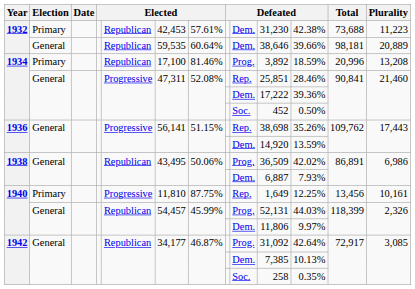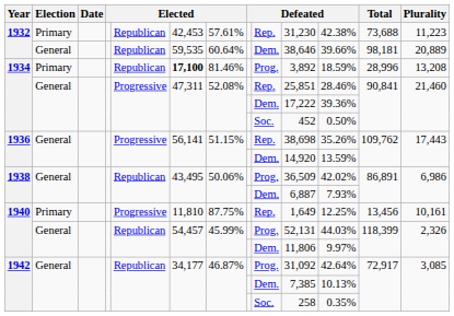 <table class=wikitable>
 <tr>
 <th>Year</th>
 <th>Election</th>
 <th>Date</th>
 <th ! colspan="4">Elected</th>
 <th ! colspan="4">Defeated</th>
 <th>Total</th>
 <th>Plurality</th>
 </tr>
 <tr>
 <th rowspan="2" valign="top"><a href='#'>1932</a></th>
 <td valign="top">Primary</td>
 <td valign="top"></td>
 <td valign="top"></td>
 <td valign="top" ><a href='#'>Republican</a></td>
 <td valign="top" align="right">42,453</td>
 <td valign="top" align="right">57.61%</td>
 <td valign="top"></td>
-<td valign="top" ><a href='#'>Dem.</a></td>
+<td valign="top" ><a href='#'>Rep.</a></td>
 <td valign="top" align="right">31,230</td>
 <td valign="top" align="right">42.38%</td>
 <td valign="top" align="right">73,688</td>
 <td valign="top" align="right">11,223</td>
 </tr>
 <tr>
 <td valign="top">General</td>
 <td valign="top"></td>
 <td valign="top"></td>
 <td valign="top" ><a href='#'>Republican</a></td>
 <td valign="top" align="right">59,535</td>
 <td valign="top" align="right">60.64%</td>
 <td valign="top"></td>
 <td valign="top" ><a href='#'>Dem.</a></td>
 <td valign="top" align="right">38,646</td>
 <td valign="top" align="right">39.66%</td>
 <td valign="top" align="right">98,181</td>
 <td valign="top" align="right">20,889</td>
 </tr>
 <tr>
 <th rowspan="4" valign="top"><a href='#'>1934</a></th>
 <td valign="top">Primary</td>
 <td valign="top"></td>
 <td valign="top"></td>
 <td valign="top" ><a href='#'>Republican</a></td>
-<td valign="top" align="right">17,100</td>
+<td valign="top" align="right"><strong>17,100</strong></td>
 <td valign="top" align="right">81.46%</td>
 <td valign="top"></td>
 <td valign="top" ><a href='#'>Prog.</a></td>
 <td valign="top" align="right">3,892</td>
 <td valign="top" align="right">18.59%</td>
-<td valign="top" align="right">20,996</td>
+<td valign="top" align="right">28,996</td>
 <td valign="top" align="right">13,208</td>
 </tr>
 <tr>
 <td rowspan="3" valign="top">General</td>
 <td rowspan="3" valign="top"></td>
 <td rowspan="3" valign="top"></td>
 <td rowspan="3" valign="top" ><a href='#'>Progressive</a></td>
 <td rowspan="3" valign="top" align="right">47,311</td>
 <td rowspan="3" valign="top" align="right">52.08%</td>
 <td valign="top"></td>
 <td valign="top" ><a href='#'>Rep.</a></td>
 <td valign="top" align="right">25,851</td>
 <td valign="top" align="right">28.46%</td>
 <td rowspan="3" valign="top" align="right">90,841</td>
 <td rowspan="3" valign="top" align="right">21,460</td>
 </tr>
 <tr>
 <td valign="top"></td>
 <td valign="top" ><a href='#'>Dem.</a></td>
 <td valign="top" align="right">17,222</td>
 <td valign="top" align="right">39.36%</td>
 </tr>
 <tr>
 <td valign="top"></td>
 <td valign="top" ><a href='#'>Soc.</a></td>
 <td valign="top" align="right">452</td>
 <td valign="top" align="right">0.50%</td>
 </tr>
 <tr>
 <th rowspan="2" valign="top"><a href='#'>1936</a></th>
 <td rowspan="2" valign="top">General</td>
 <td rowspan="2" valign="top"></td>
 <td rowspan="2" valign="top"></td>
 <td rowspan="2" valign="top" ><a href='#'>Progressive</a></td>
 <td rowspan="2" valign="top" align="right">56,141</td>
 <td rowspan="2" valign="top" align="right">51.15%</td>
 <td valign="top"></td>
 <td valign="top" ><a href='#'>Rep.</a></td>
 <td valign="top" align="right">38,698</td>
 <td valign="top" align="right">35.26%</td>
 <td rowspan="2" valign="top" align="right">109,762</td>
 <td rowspan="2" valign="top" align="right">17,443</td>
 </tr>
 <tr>
 <td valign="top"></td>
 <td valign="top" ><a href='#'>Dem.</a></td>
 <td valign="top" align="right">14,920</td>
 <td valign="top" align="right">13.59%</td>
 </tr>
 <tr>
 <th rowspan="2" valign="top"><a href='#'>1938</a></th>
 <td rowspan="2" valign="top">General</td>
 <td rowspan="2" valign="top"></td>
 <td rowspan="2" valign="top"></td>
 <td rowspan="2" valign="top" ><a href='#'>Republican</a></td>
 <td rowspan="2" valign="top" align="right">43,495</td>
 <td rowspan="2" valign="top" align="right">50.06%</td>
 <td valign="top"></td>
 <td valign="top" ><a href='#'>Prog.</a></td>
 <td valign="top" align="right">36,509</td>
 <td valign="top" align="right">42.02%</td>
 <td rowspan="2" valign="top" align="right">86,891</td>
 <td rowspan="2" valign="top" align="right">6,986</td>
 </tr>
 <tr>
 <td valign="top"></td>
 <td valign="top" ><a href='#'>Dem.</a></td>
 <td valign="top" align="right">6,887</td>
 <td valign="top" align="right">7.93%</td>
 </tr>
 <tr>
 <th rowspan="3" valign="top"><a href='#'>1940</a></th>
 <td valign="top">Primary</td>
 <td valign="top"></td>
 <td valign="top"></td>
 <td valign="top" ><a href='#'>Progressive</a></td>
 <td valign="top" align="right">11,810</td>
 <td valign="top" align="right">87.75%</td>
 <td valign="top"></td>
 <td valign="top" ><a href='#'>Rep.</a></td>
 <td valign="top" align="right">1,649</td>
 <td valign="top" align="right">12.25%</td>
 <td valign="top" align="right">13,456</td>
 <td valign="top" align="right">10,161</td>
 </tr>
 <tr>
 <td rowspan="2" valign="top">General</td>
 <td rowspan="2" valign="top"></td>
 <td rowspan="2" valign="top"></td>
 <td rowspan="2" valign="top" ><a href='#'>Republican</a></td>
 <td rowspan="2" valign="top" align="right">54,457</td>
 <td rowspan="2" valign="top" align="right">45.99%</td>
 <td valign="top"></td>
 <td valign="top" ><a href='#'>Prog.</a></td>
 <td valign="top" align="right">52,131</td>
 <td valign="top" align="right">44.03%</td>
 <td rowspan="2" valign="top" align="right">118,399</td>
 <td rowspan="2" valign="top" align="right">2,326</td>
 </tr>
 <tr>
 <td valign="top"></td>
 <td valign="top" ><a href='#'>Dem.</a></td>
 <td valign="top" align="right">11,806</td>
 <td valign="top" align="right">9.97%</td>
 </tr>
 <tr>
 <th rowspan="3" valign="top"><a href='#'>1942</a></th>
 <td rowspan="3" valign="top">General</td>
 <td rowspan="3" valign="top"></td>
 <td rowspan="3" valign="top"></td>
 <td rowspan="3" valign="top" ><a href='#'>Republican</a></td>
 <td rowspan="3" valign="top" align="right">34,177</td>
 <td rowspan="3" valign="top" align="right">46.87%</td>
 <td valign="top"></td>
 <td valign="top" ><a href='#'>Prog.</a></td>
 <td valign="top" align="right">31,092</td>
 <td valign="top" align="right">42.64%</td>
 <td rowspan="3" valign="top" align="right">72,917</td>
 <td rowspan="3" valign="top" align="right">3,085</td>
 </tr>
 <tr>
 <td valign="top"></td>
 <td valign="top" ><a href='#'>Dem.</a></td>
 <td valign="top" align="right">7,385</td>
 <td valign="top" align="right">10.13%</td>
 </tr>
 <tr>
 <td valign="top"></td>
 <td valign="top" ><a href='#'>Soc.</a></td>
 <td valign="top" align="right">258</td>
 <td valign="top" align="right">0.35%</td>
 </tr>
 </table>
